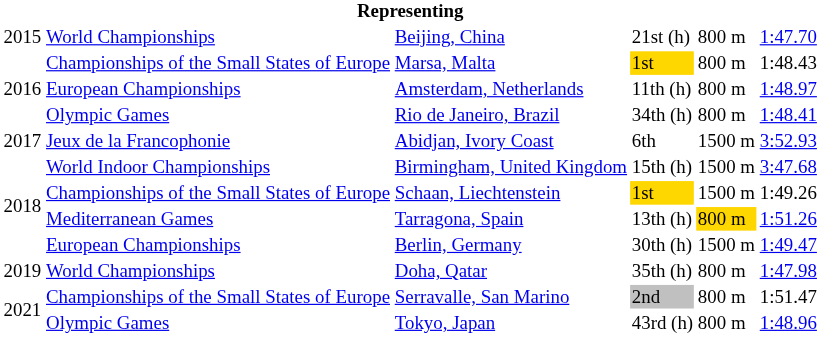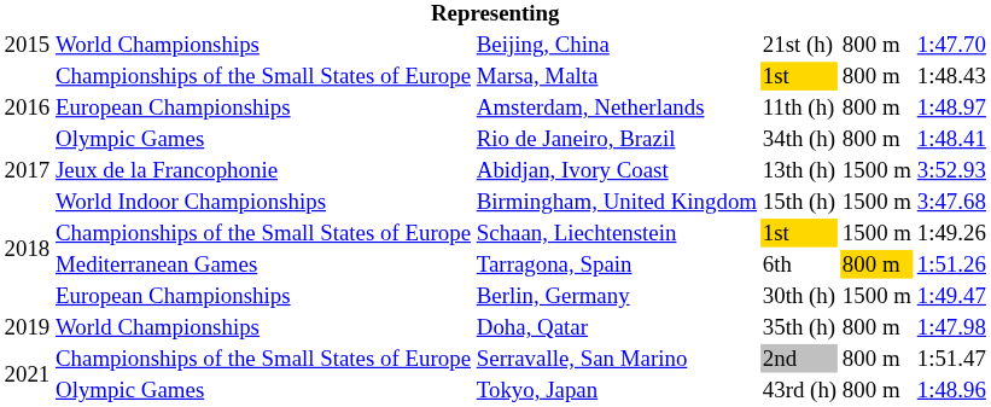 <table>
 <tr>
 <th colspan="6">Representing </th>
 </tr>
 <tr>
 <td>2015</td>
 <td><a href='#'>World Championships</a></td>
 <td><a href='#'>Beijing, China</a></td>
 <td>21st (h)</td>
 <td>800 m</td>
 <td><a href='#'>1:47.70</a></td>
 </tr>
 <tr>
 <td rowspan=3>2016</td>
 <td><a href='#'>Championships of the Small States of Europe</a></td>
 <td><a href='#'>Marsa, Malta</a></td>
 <td bgcolor=gold>1st</td>
 <td>800 m</td>
 <td>1:48.43</td>
 </tr>
 <tr>
 <td><a href='#'>European Championships</a></td>
 <td><a href='#'>Amsterdam, Netherlands</a></td>
 <td>11th (h)</td>
 <td>800 m</td>
 <td><a href='#'>1:48.97</a></td>
 </tr>
 <tr>
 <td><a href='#'>Olympic Games</a></td>
 <td><a href='#'>Rio de Janeiro, Brazil</a></td>
 <td>34th (h)</td>
 <td>800 m</td>
 <td><a href='#'>1:48.41</a></td>
 </tr>
 <tr>
 <td>2017</td>
 <td><a href='#'>Jeux de la Francophonie</a></td>
 <td><a href='#'>Abidjan, Ivory Coast</a></td>
-<td>6th</td>
+<td>13th (h)</td>
 <td>1500 m</td>
 <td><a href='#'>3:52.93</a></td>
 </tr>
 <tr>
 <td rowspan=4>2018</td>
 <td><a href='#'>World Indoor Championships</a></td>
 <td><a href='#'>Birmingham, United Kingdom</a></td>
 <td>15th (h)</td>
 <td>1500 m</td>
 <td><a href='#'>3:47.68</a></td>
 </tr>
 <tr>
 <td><a href='#'>Championships of the Small States of Europe</a></td>
 <td><a href='#'>Schaan, Liechtenstein</a></td>
 <td bgcolor=gold>1st</td>
 <td>1500 m</td>
 <td>1:49.26</td>
 </tr>
 <tr>
 <td><a href='#'>Mediterranean Games</a></td>
 <td><a href='#'>Tarragona, Spain</a></td>
-<td>13th (h)</td>
+<td>6th</td>
 <td style="background: gold;">800 m</td>
 <td><a href='#'>1:51.26</a></td>
 </tr>
 <tr>
 <td><a href='#'>European Championships</a></td>
 <td><a href='#'>Berlin, Germany</a></td>
 <td>30th (h)</td>
 <td>1500 m</td>
 <td><a href='#'>1:49.47</a></td>
 </tr>
 <tr>
 <td>2019</td>
 <td><a href='#'>World Championships</a></td>
 <td><a href='#'>Doha, Qatar</a></td>
 <td>35th (h)</td>
 <td>800 m</td>
 <td><a href='#'>1:47.98</a></td>
 </tr>
 <tr>
 <td rowspan=2>2021</td>
 <td><a href='#'>Championships of the Small States of Europe</a></td>
 <td><a href='#'>Serravalle, San Marino</a></td>
 <td bgcolor=silver>2nd</td>
 <td>800 m</td>
 <td>1:51.47</td>
 </tr>
 <tr>
 <td><a href='#'>Olympic Games</a></td>
 <td><a href='#'>Tokyo, Japan</a></td>
 <td>43rd (h)</td>
 <td>800 m</td>
 <td><a href='#'>1:48.96</a></td>
 </tr>
 </table>
